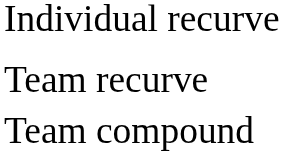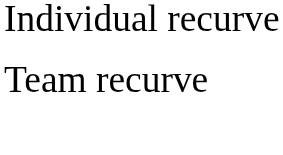 <table>
 <tr>
 <td>Individual recurve</td>
 <td></td>
 <td></td>
 <td></td>
 </tr>
 <tr>
 <td></td>
 <td></td>
 <td></td>
 <td></td>
 </tr>
 <tr>
 <td>Team recurve</td>
 <td></td>
 <td></td>
 <td></td>
 </tr>
-<tr>
-<td>Team compound</td>
-<td></td>
-<td></td>
-<td></td>
-</tr>
 </table>
